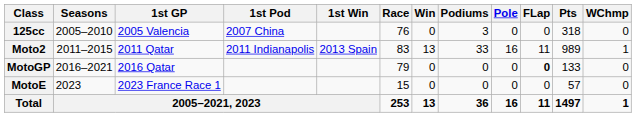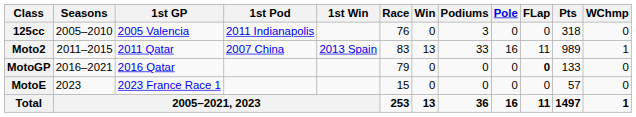 <table class="wikitable" style="text-align:right;">
 <tr>
 <th>Class</th>
 <th>Seasons</th>
 <th>1st GP</th>
 <th>1st Pod</th>
 <th>1st Win</th>
 <th>Race</th>
 <th>Win</th>
 <th>Podiums</th>
 <th><a href='#'>Pole</a></th>
 <th>FLap</th>
 <th>Pts</th>
 <th>WChmp</th>
 </tr>
 <tr>
 <th>125cc</th>
 <td>2005–2010</td>
 <td style="text-align:left;"><a href='#'>2005 Valencia</a></td>
-<td style="text-align:left;"><a href='#'>2007 China</a></td>
+<td style="text-align:left;"><a href='#'>2011 Indianapolis</a></td>
 <td style="text-align:left;"></td>
 <td>76</td>
 <td>0</td>
 <td>3</td>
 <td>0</td>
 <td>0</td>
 <td>318</td>
 <td>0</td>
 </tr>
 <tr>
 <th>Moto2</th>
 <td>2011–2015</td>
 <td style="text-align:left;"><a href='#'>2011 Qatar</a></td>
-<td style="text-align:left;"><a href='#'>2011 Indianapolis</a></td>
+<td style="text-align:left;"><a href='#'>2007 China</a></td>
 <td style="text-align:left;"><a href='#'>2013 Spain</a></td>
 <td>83</td>
 <td>13</td>
 <td>33</td>
 <td>16</td>
 <td>11</td>
 <td>989</td>
 <td>1</td>
 </tr>
 <tr>
 <th>MotoGP</th>
 <td>2016–2021</td>
 <td style="text-align:left;"><a href='#'>2016 Qatar</a></td>
 <td style="text-align:left;"></td>
 <td style="text-align:left;"></td>
 <td>79</td>
 <td>0</td>
 <td>0</td>
 <td>0</td>
 <td><strong>0</strong></td>
 <td>133</td>
 <td>0</td>
 </tr>
 <tr>
 <th>MotoE</th>
 <td style="text-align:left;">2023</td>
 <td style="text-align:left;"><a href='#'>2023 France Race 1</a></td>
 <td style="text-align:left;"></td>
 <td style="text-align:left;"></td>
 <td>15</td>
 <td>0</td>
 <td>0</td>
 <td>0</td>
 <td>0</td>
 <td>57</td>
 <td>0</td>
 </tr>
 <tr>
 <th>Total</th>
 <th colspan="4">2005–2021, 2023</th>
 <td><strong>253</strong></td>
 <td><strong>13</strong></td>
 <td><strong>36</strong></td>
 <td><strong>16</strong></td>
 <td><strong>11</strong></td>
 <td><strong>1497</strong></td>
 <td><strong>1</strong></td>
 </tr>
 </table>
